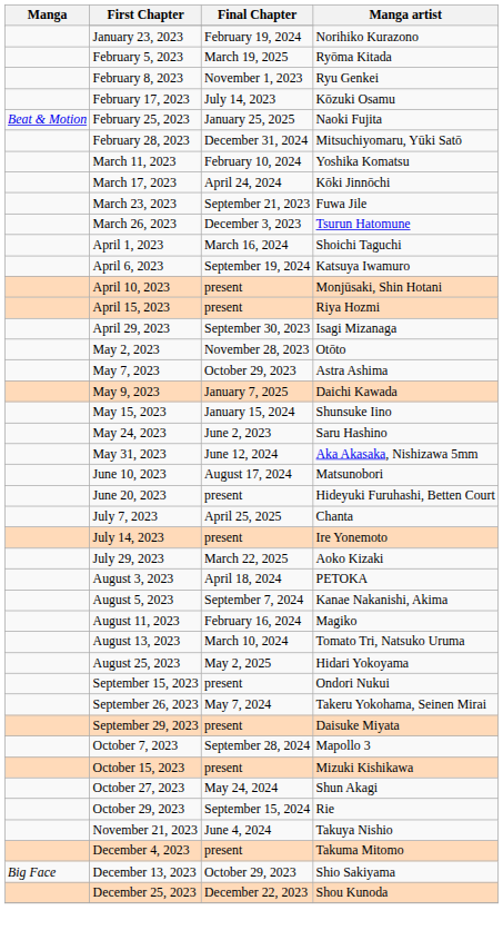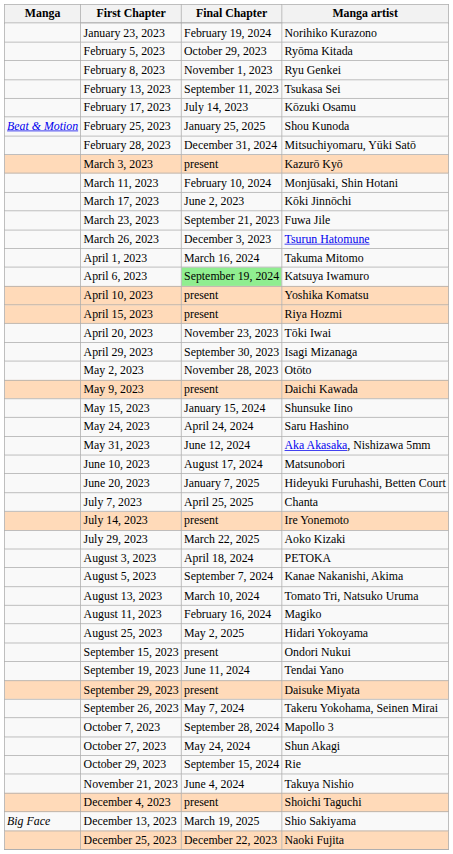 <table class="wikitable sortable">
 <tr>
 <th rowspan="2" scope="col">Manga</th>
 <th colspan="1" scope="col">First Chapter</th>
 <th colspan="1" scope="col">Final Chapter</th>
 <th rowspan="2" scope="col">Manga artist</th>
 </tr>
 <tr>
 </tr>
 <tr>
 <td></td>
 <td>January 23, 2023</td>
 <td>February 19, 2024</td>
 <td>Norihiko Kurazono</td>
 </tr>
 <tr>
 <td></td>
 <td>February 5, 2023</td>
-<td>March 19, 2025</td>
+<td>October 29, 2023</td>
 <td>Ryōma Kitada</td>
 </tr>
 <tr>
 <td></td>
 <td>February 8, 2023</td>
 <td>November 1, 2023</td>
 <td>Ryu Genkei</td>
+</tr>
+<tr>
+<td></td>
+<td>February 13, 2023</td>
+<td>September 11, 2023</td>
+<td>Tsukasa Sei</td>
 </tr>
 <tr>
 <td></td>
 <td>February 17, 2023</td>
 <td>July 14, 2023</td>
 <td>Kōzuki Osamu</td>
 </tr>
 <tr>
 <td><em><a href='#'>Beat & Motion</a></em></td>
 <td>February 25, 2023</td>
 <td>January 25, 2025</td>
-<td>Naoki Fujita</td>
+<td>Shou Kunoda</td>
 </tr>
 <tr>
 <td></td>
 <td>February 28, 2023</td>
 <td>December 31, 2024</td>
 <td>Mitsuchiyomaru, Yūki Satō</td>
 </tr>
+<tr style="background-color:#FFDAB9;">
+<td></td>
+<td>March 3, 2023</td>
+<td>present</td>
+<td>Kazurō Kyō</td>
+</tr>
 <tr>
 <td></td>
 <td>March 11, 2023</td>
 <td>February 10, 2024</td>
-<td>Yoshika Komatsu</td>
+<td>Monjūsaki, Shin Hotani</td>
 </tr>
 <tr>
 <td></td>
 <td>March 17, 2023</td>
-<td>April 24, 2024</td>
+<td>June 2, 2023</td>
 <td>Kōki Jinnōchi</td>
 </tr>
 <tr>
 <td></td>
 <td>March 23, 2023</td>
 <td>September 21, 2023</td>
 <td>Fuwa Jile</td>
 </tr>
 <tr>
 <td></td>
 <td>March 26, 2023</td>
 <td>December 3, 2023</td>
 <td><a href='#'>Tsurun Hatomune</a></td>
 </tr>
 <tr>
 <td></td>
 <td>April 1, 2023</td>
 <td>March 16, 2024</td>
-<td>Shoichi Taguchi</td>
+<td>Takuma Mitomo</td>
 </tr>
 <tr>
 <td></td>
 <td>April 6, 2023</td>
-<td>September 19, 2024</td>
+<td style="background: lightgreen;">September 19, 2024</td>
 <td>Katsuya Iwamuro</td>
 </tr>
 <tr style="background-color:#FFDAB9;">
 <td></td>
 <td>April 10, 2023</td>
 <td>present</td>
-<td>Monjūsaki, Shin Hotani</td>
+<td>Yoshika Komatsu</td>
 </tr>
 <tr style="background-color:#FFDAB9;">
 <td></td>
 <td>April 15, 2023</td>
 <td>present</td>
 <td>Riya Hozmi</td>
+</tr>
+<tr>
+<td></td>
+<td>April 20, 2023</td>
+<td>November 23, 2023</td>
+<td>Tōki Iwai</td>
 </tr>
 <tr>
 <td></td>
 <td>April 29, 2023</td>
 <td>September 30, 2023</td>
 <td>Isagi Mizanaga</td>
 </tr>
 <tr>
 <td></td>
 <td>May 2, 2023</td>
 <td>November 28, 2023</td>
 <td>Otōto</td>
 </tr>
-<tr>
-<td></td>
-<td>May 7, 2023</td>
-<td>October 29, 2023</td>
-<td>Astra Ashima</td>
-</tr>
 <tr style="background-color:#FFDAB9;">
 <td></td>
 <td>May 9, 2023</td>
-<td>January 7, 2025</td>
+<td>present</td>
 <td>Daichi Kawada</td>
 </tr>
 <tr>
 <td></td>
 <td>May 15, 2023</td>
 <td>January 15, 2024</td>
 <td>Shunsuke Iino</td>
 </tr>
 <tr>
 <td></td>
 <td>May 24, 2023</td>
-<td>June 2, 2023</td>
+<td>April 24, 2024</td>
 <td>Saru Hashino</td>
 </tr>
 <tr>
 <td></td>
 <td>May 31, 2023</td>
 <td>June 12, 2024</td>
 <td><a href='#'>Aka Akasaka</a>, Nishizawa 5mm</td>
 </tr>
 <tr>
 <td></td>
 <td>June 10, 2023</td>
 <td>August 17, 2024</td>
 <td>Matsunobori</td>
 </tr>
 <tr>
 <td></td>
 <td>June 20, 2023</td>
-<td>present</td>
+<td>January 7, 2025</td>
 <td>Hideyuki Furuhashi, Betten Court</td>
 </tr>
 <tr>
 <td></td>
 <td>July 7, 2023</td>
 <td>April 25, 2025</td>
 <td>Chanta</td>
 </tr>
 <tr style="background-color:#FFDAB9;">
 <td></td>
 <td>July 14, 2023</td>
 <td>present</td>
 <td>Ire Yonemoto</td>
 </tr>
 <tr>
 <td></td>
 <td>July 29, 2023</td>
 <td>March 22, 2025</td>
 <td>Aoko Kizaki</td>
 </tr>
 <tr>
 <td></td>
 <td>August 3, 2023</td>
 <td>April 18, 2024</td>
 <td>PETOKA</td>
 </tr>
 <tr>
 <td></td>
 <td>August 5, 2023</td>
 <td>September 7, 2024</td>
 <td>Kanae Nakanishi, Akima</td>
 </tr>
 <tr>
 <td></td>
+<td>August 13, 2023</td>
+<td>March 10, 2024</td>
+<td>Tomato Tri, Natsuko Uruma</td>
+</tr>
+<tr>
+<td></td>
 <td>August 11, 2023</td>
 <td>February 16, 2024</td>
 <td>Magiko</td>
-</tr>
-<tr>
-<td></td>
-<td>August 13, 2023</td>
-<td>March 10, 2024</td>
-<td>Tomato Tri, Natsuko Uruma</td>
 </tr>
 <tr>
 <td></td>
 <td>August 25, 2023</td>
 <td>May 2, 2025</td>
 <td>Hidari Yokoyama</td>
 </tr>
 <tr>
 <td></td>
 <td>September 15, 2023</td>
 <td>present</td>
 <td>Ondori Nukui</td>
 </tr>
 <tr>
 <td></td>
-<td>September 26, 2023</td>
-<td>May 7, 2024</td>
-<td>Takeru Yokohama, Seinen Mirai</td>
+<td>September 19, 2023</td>
+<td>June 11, 2024</td>
+<td>Tendai Yano</td>
 </tr>
 <tr style="background-color:#FFDAB9">
 <td></td>
 <td>September 29, 2023</td>
 <td>present</td>
 <td>Daisuke Miyata</td>
 </tr>
 <tr>
 <td></td>
+<td>September 26, 2023</td>
+<td>May 7, 2024</td>
+<td>Takeru Yokohama, Seinen Mirai</td>
+</tr>
+<tr>
+<td></td>
 <td>October 7, 2023</td>
 <td>September 28, 2024</td>
 <td>Mapollo 3</td>
-</tr>
-<tr style="background-color:#FFDAB9">
-<td></td>
-<td>October 15, 2023</td>
-<td>present</td>
-<td>Mizuki Kishikawa</td>
 </tr>
 <tr>
 <td></td>
 <td>October 27, 2023</td>
 <td>May 24, 2024</td>
 <td>Shun Akagi</td>
 </tr>
 <tr>
 <td></td>
 <td>October 29, 2023</td>
 <td>September 15, 2024</td>
 <td>Rie</td>
 </tr>
 <tr>
 <td></td>
 <td>November 21, 2023</td>
 <td>June 4, 2024</td>
 <td>Takuya Nishio</td>
 </tr>
 <tr style="background-color:#FFDAB9">
 <td></td>
 <td>December 4, 2023</td>
 <td>present</td>
-<td>Takuma Mitomo</td>
+<td>Shoichi Taguchi</td>
 </tr>
 <tr>
 <td><em>Big Face</em></td>
 <td>December 13, 2023</td>
-<td>October 29, 2023</td>
+<td>March 19, 2025</td>
 <td>Shio Sakiyama</td>
 </tr>
 <tr style="background-color:#FFDAB9">
 <td></td>
 <td>December 25, 2023</td>
 <td>December 22, 2023</td>
-<td>Shou Kunoda</td>
+<td>Naoki Fujita</td>
 </tr>
 <tr>
 </tr>
 </table>
